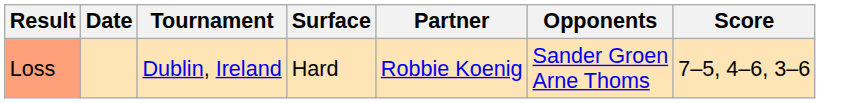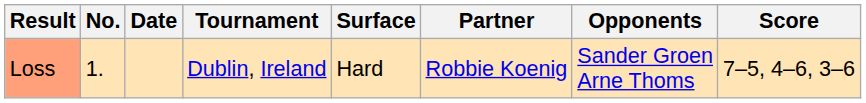 <table class="sortable wikitable">
 <tr>
 <th>Result</th>
+<th>No.</th>
 <th>Date</th>
 <th>Tournament</th>
 <th>Surface</th>
 <th>Partner</th>
 <th>Opponents</th>
 <th class="unsortable">Score</th>
 </tr>
 <tr style="background:moccasin;">
 <td bgcolor=FFA07A>Loss</td>
+<td>1.</td>
 <td></td>
 <td><a href='#'>Dublin</a>, <a href='#'>Ireland</a></td>
 <td>Hard</td>
 <td> <a href='#'>Robbie Koenig</a></td>
 <td> <a href='#'>Sander Groen</a><br> <a href='#'>Arne Thoms</a></td>
 <td>7–5, 4–6, 3–6</td>
 </tr>
 </table>
